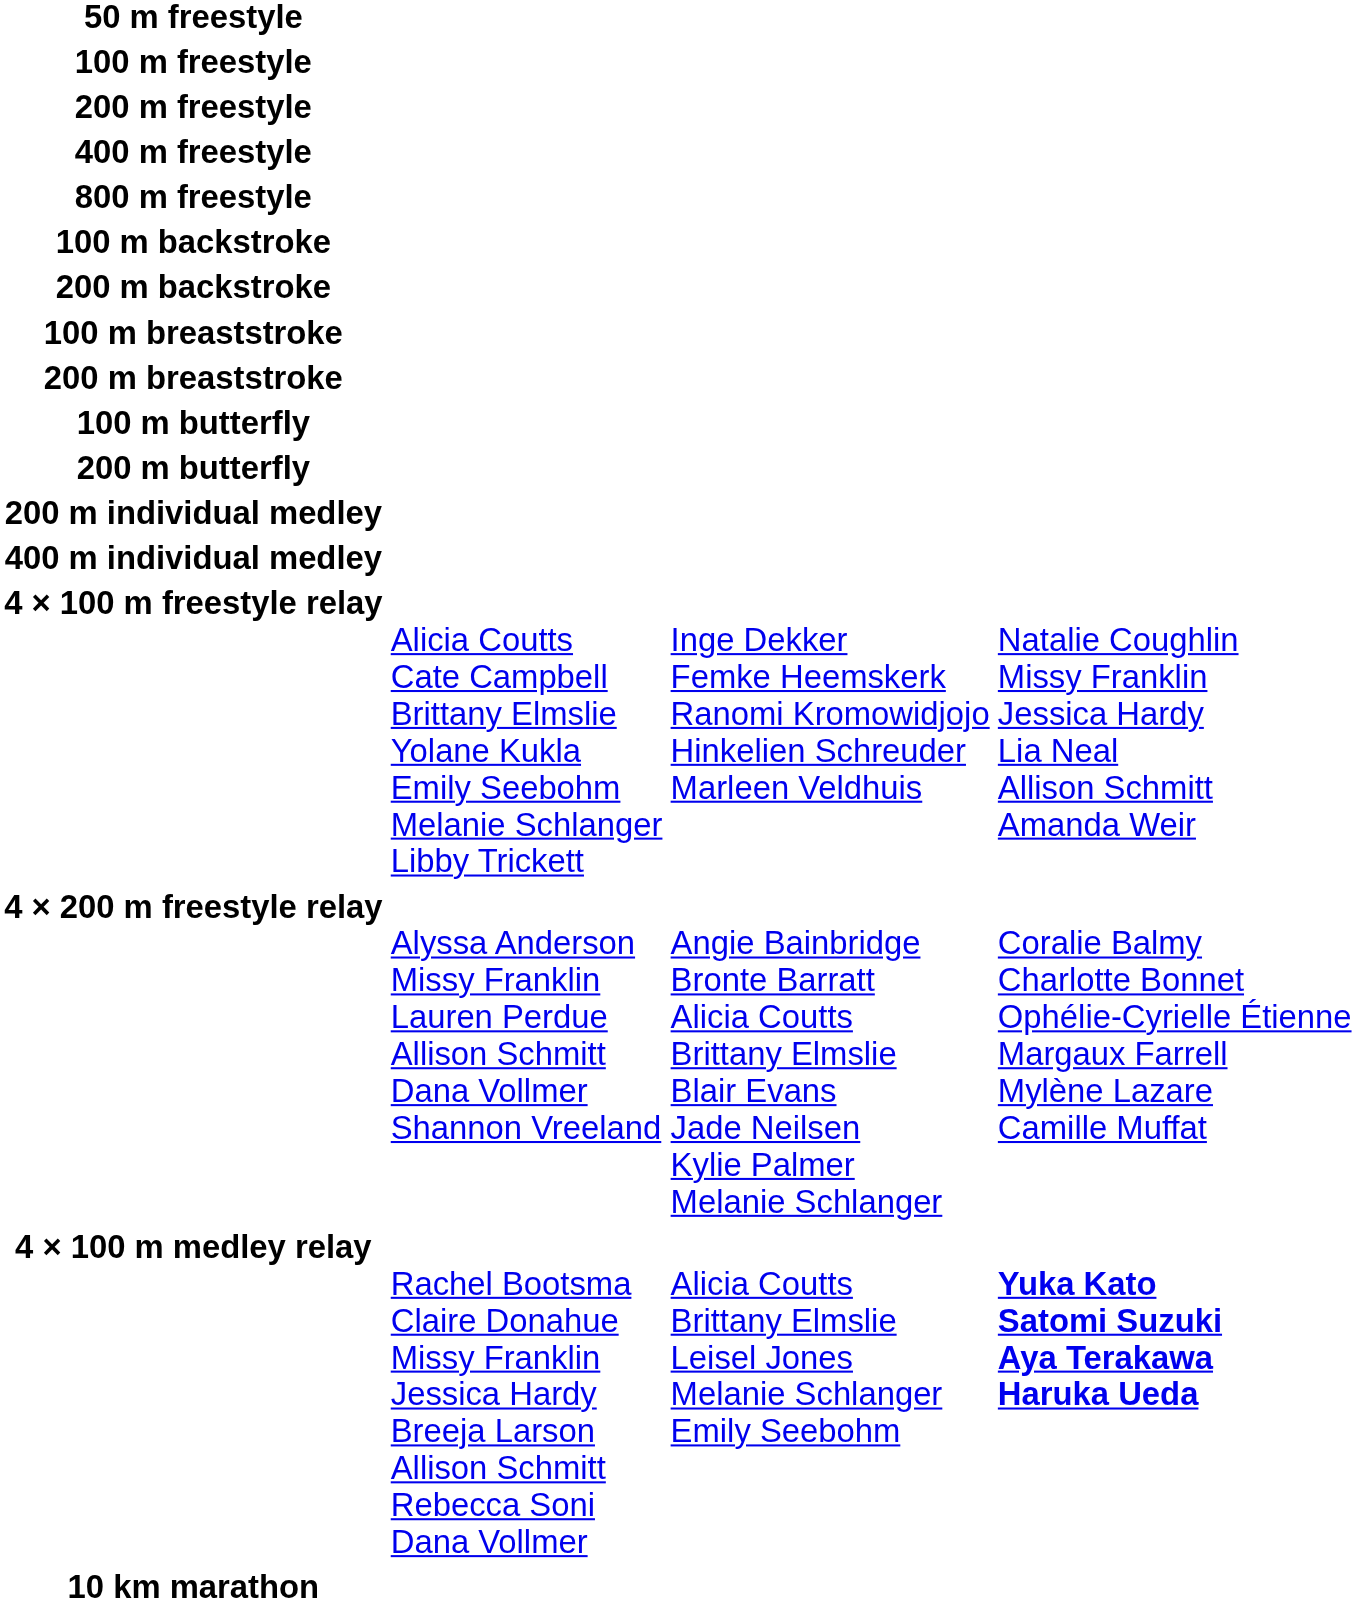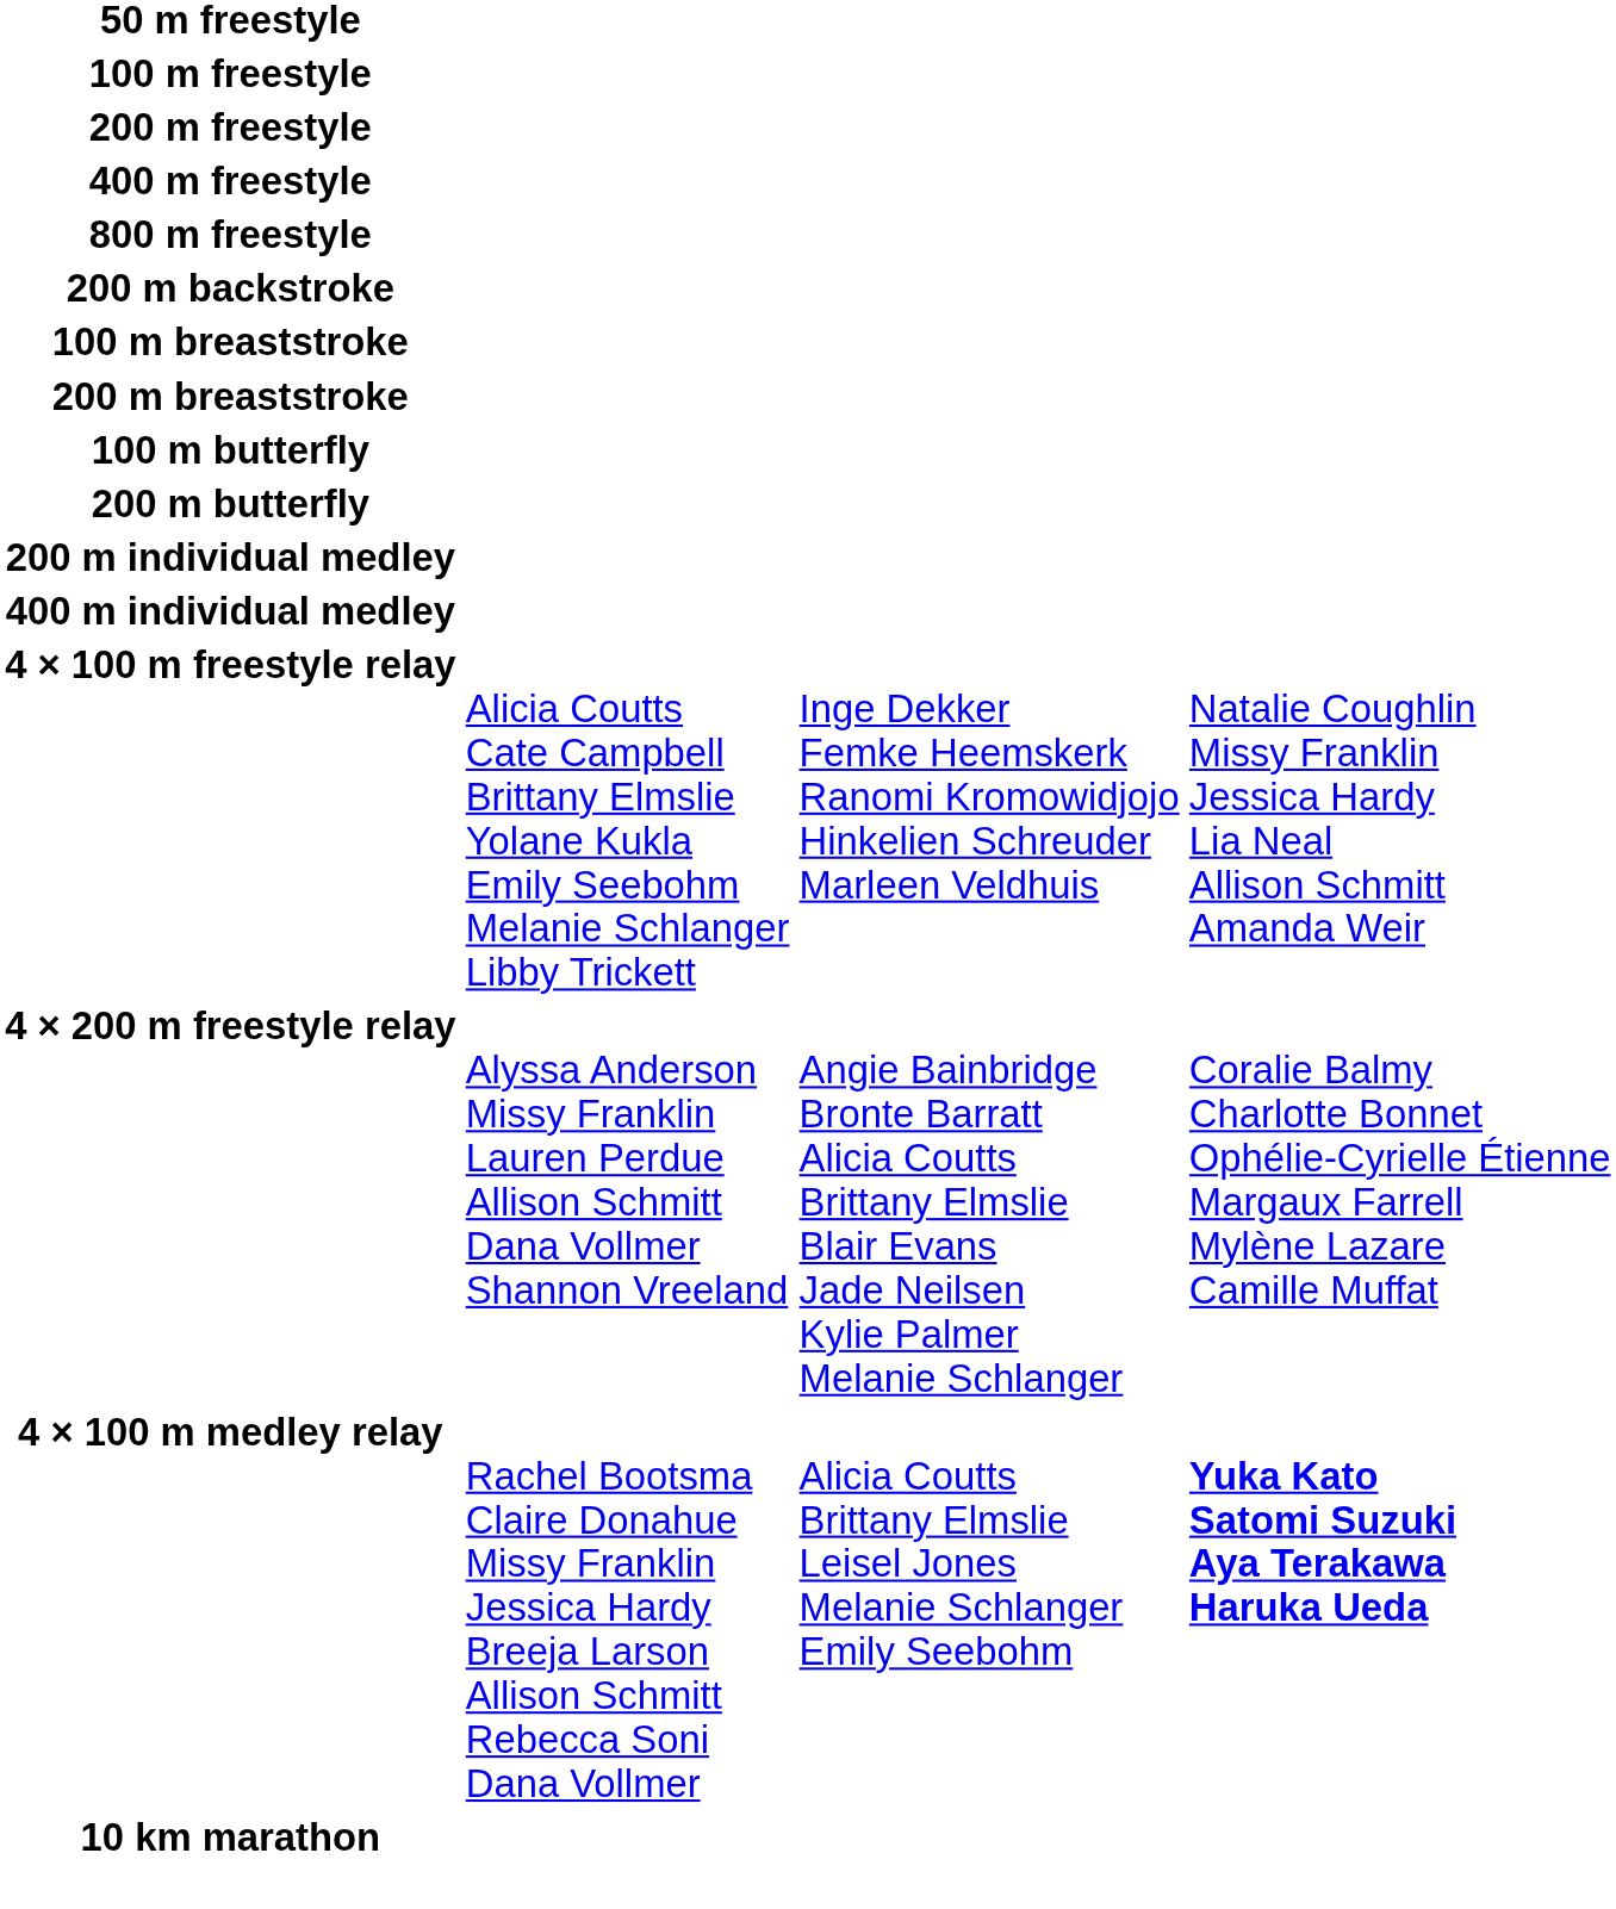 <table>
 <tr>
 <th scope="row">50 m freestyle <br></th>
 <td></td>
 <td></td>
 <td></td>
 </tr>
 <tr>
 <th scope="row">100 m freestyle <br></th>
 <td></td>
 <td></td>
 <td></td>
 </tr>
 <tr>
 <th scope="row">200 m freestyle <br></th>
 <td></td>
 <td></td>
 <td></td>
 </tr>
 <tr>
 <th scope="row">400 m freestyle <br></th>
 <td></td>
 <td></td>
 <td></td>
 </tr>
 <tr>
 <th scope="row">800 m freestyle <br></th>
-<td></td>
-<td></td>
-<td></td>
-</tr>
-<tr>
-<th scope="row">100 m backstroke <br></th>
 <td></td>
 <td></td>
 <td></td>
 </tr>
 <tr>
 <th scope="row">200 m backstroke <br></th>
 <td></td>
 <td></td>
 <td></td>
 </tr>
 <tr>
 <th scope="row">100 m breaststroke <br></th>
 <td></td>
 <td></td>
 <td></td>
 </tr>
 <tr>
 <th scope="row">200 m breaststroke <br></th>
 <td></td>
 <td></td>
 <td></td>
 </tr>
 <tr>
 <th scope="row">100 m butterfly <br></th>
 <td></td>
 <td></td>
 <td></td>
 </tr>
 <tr>
 <th scope="row">200 m butterfly <br></th>
 <td></td>
 <td></td>
 <td></td>
 </tr>
 <tr>
 <th scope="row">200 m individual medley <br></th>
 <td></td>
 <td></td>
 <td></td>
 </tr>
 <tr>
 <th scope="row">400 m individual medley <br></th>
 <td></td>
 <td></td>
 <td></td>
 </tr>
 <tr valign="top">
 <th scope="row">4 × 100 m freestyle relay <br></th>
 <td><br><a href='#'>Alicia Coutts</a><br><a href='#'>Cate Campbell</a><br><a href='#'>Brittany Elmslie</a><br><a href='#'>Yolane Kukla</a><br><a href='#'>Emily Seebohm</a><br><a href='#'>Melanie Schlanger</a><br><a href='#'>Libby Trickett</a></td>
 <td><br><a href='#'>Inge Dekker</a><br><a href='#'>Femke Heemskerk</a><br><a href='#'>Ranomi Kromowidjojo</a><br><a href='#'>Hinkelien Schreuder</a><br><a href='#'>Marleen Veldhuis</a></td>
 <td><br><a href='#'>Natalie Coughlin</a><br><a href='#'>Missy Franklin</a><br><a href='#'>Jessica Hardy</a><br><a href='#'>Lia Neal</a><br><a href='#'>Allison Schmitt</a><br><a href='#'>Amanda Weir</a></td>
 </tr>
 <tr valign="top">
 <th scope="row">4 × 200 m freestyle relay <br></th>
 <td><br><a href='#'>Alyssa Anderson</a><br><a href='#'>Missy Franklin</a><br><a href='#'>Lauren Perdue</a><br><a href='#'>Allison Schmitt</a><br><a href='#'>Dana Vollmer</a><br><a href='#'>Shannon Vreeland</a></td>
 <td><br><a href='#'>Angie Bainbridge</a><br><a href='#'>Bronte Barratt</a><br><a href='#'>Alicia Coutts</a><br><a href='#'>Brittany Elmslie</a><br><a href='#'>Blair Evans</a><br><a href='#'>Jade Neilsen</a><br><a href='#'>Kylie Palmer</a><br><a href='#'>Melanie Schlanger</a></td>
 <td><br><a href='#'>Coralie Balmy</a><br><a href='#'>Charlotte Bonnet</a><br><a href='#'>Ophélie-Cyrielle Étienne</a><br><a href='#'>Margaux Farrell</a><br><a href='#'>Mylène Lazare</a><br><a href='#'>Camille Muffat</a></td>
 </tr>
 <tr valign="top">
 <th scope="row">4 × 100 m medley relay <br></th>
 <td><br><a href='#'>Rachel Bootsma</a><br><a href='#'>Claire Donahue</a><br><a href='#'>Missy Franklin</a><br><a href='#'>Jessica Hardy</a><br><a href='#'>Breeja Larson</a><br><a href='#'>Allison Schmitt</a><br><a href='#'>Rebecca Soni</a><br><a href='#'>Dana Vollmer</a></td>
 <td><br><a href='#'>Alicia Coutts</a><br><a href='#'>Brittany Elmslie</a><br><a href='#'>Leisel Jones</a><br><a href='#'>Melanie Schlanger</a><br><a href='#'>Emily Seebohm</a></td>
 <td><strong><br><a href='#'>Yuka Kato</a><br><a href='#'>Satomi Suzuki</a><br><a href='#'>Aya Terakawa</a><br><a href='#'>Haruka Ueda</a></strong></td>
 </tr>
 <tr>
 <th scope="row">10 km marathon <br></th>
 <td></td>
 <td></td>
 <td></td>
 </tr>
 </table>
